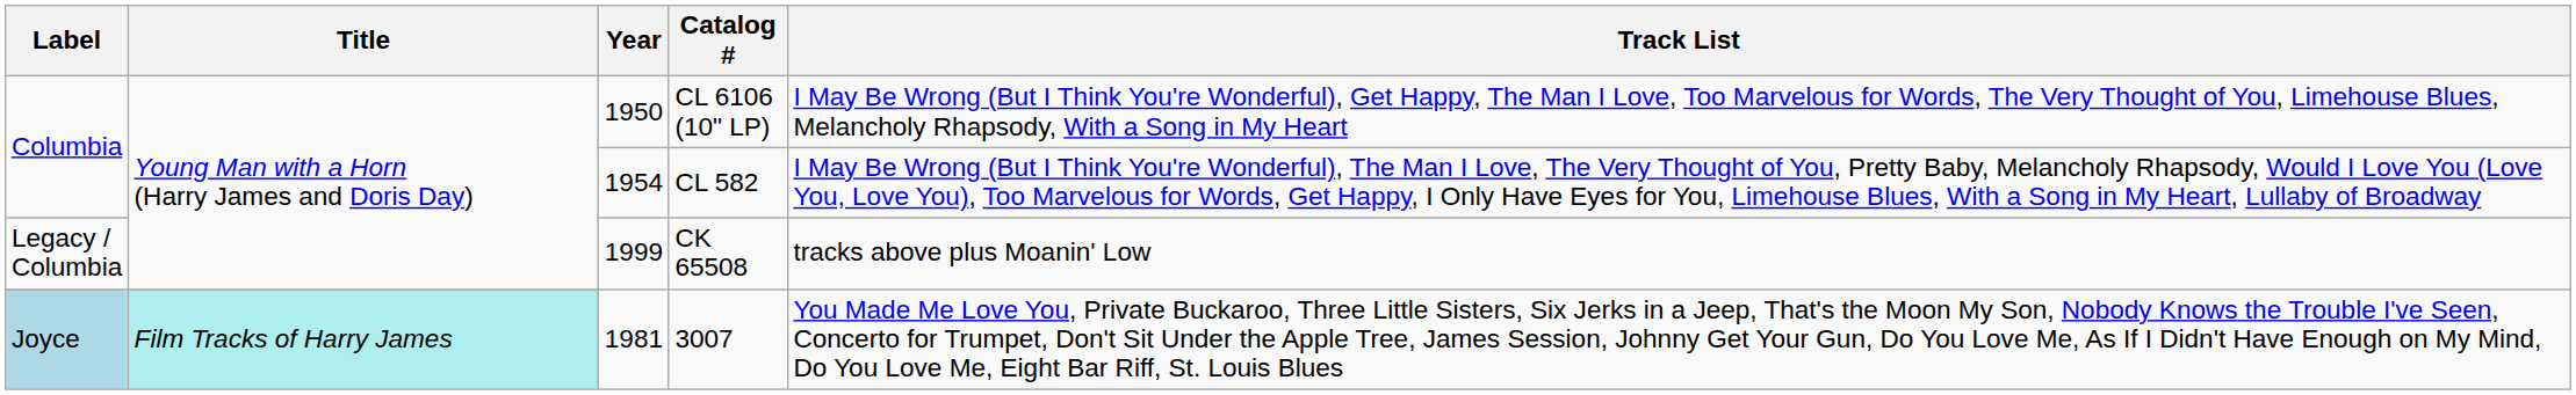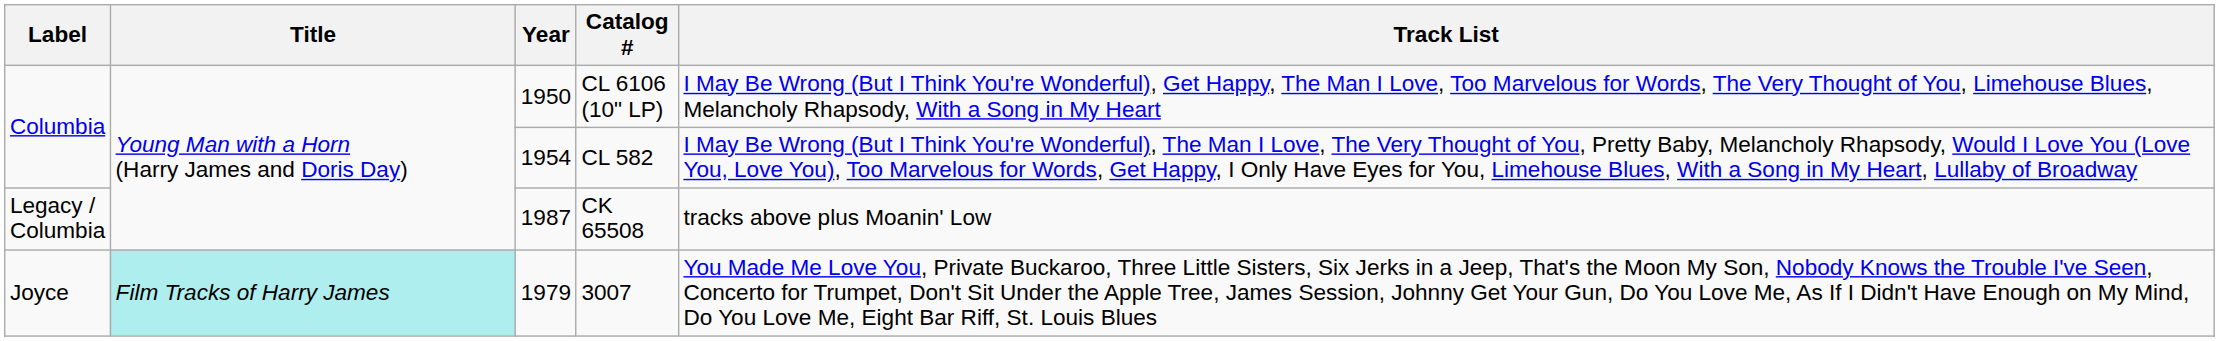 <table class="wikitable sortable">
 <tr>
 <th scope="col" style="width: 65px;">Label</th>
 <th scope="col" style="width: 280px;">Title</th>
 <th scope="col" style="width: 30px;">Year</th>
 <th scope="col" style="width: 65px;">Catalog #</th>
 <th>Track List</th>
 </tr>
 <tr>
 <td rowspan="2"><a href='#'>Columbia</a></td>
 <td rowspan="3"><em><a href='#'>Young Man with a Horn</a></em><br>(Harry James and <a href='#'>Doris Day</a>)</td>
 <td>1950</td>
 <td>CL 6106<br>(10" LP)</td>
 <td><a href='#'>I May Be Wrong (But I Think You're Wonderful)</a>, <a href='#'>Get Happy</a>, <a href='#'>The Man I Love</a>, <a href='#'>Too Marvelous for Words</a>, <a href='#'>The Very Thought of You</a>, <a href='#'>Limehouse Blues</a>, Melancholy Rhapsody, <a href='#'>With a Song in My Heart</a></td>
 </tr>
 <tr>
 <td>1954</td>
 <td>CL 582</td>
 <td><a href='#'>I May Be Wrong (But I Think You're Wonderful)</a>, <a href='#'>The Man I Love</a>, <a href='#'>The Very Thought of You</a>, Pretty Baby, Melancholy Rhapsody, <a href='#'>Would I Love You (Love You, Love You)</a>, <a href='#'>Too Marvelous for Words</a>, <a href='#'>Get Happy</a>, I Only Have Eyes for You, <a href='#'>Limehouse Blues</a>, <a href='#'>With a Song in My Heart</a>, <a href='#'>Lullaby of Broadway</a></td>
 </tr>
 <tr>
 <td>Legacy / Columbia</td>
-<td>1999</td>
+<td>1987</td>
 <td>CK 65508</td>
 <td>tracks above plus Moanin' Low</td>
 </tr>
 <tr>
-<td style="background: lightblue;">Joyce</td>
+<td>Joyce</td>
 <td style="background: paleturquoise;"><em>Film Tracks of Harry James</em></td>
-<td>1981</td>
+<td>1979</td>
 <td>3007</td>
 <td><a href='#'>You Made Me Love You</a>, Private Buckaroo, Three Little Sisters, Six Jerks in a Jeep, That's the Moon My Son, <a href='#'>Nobody Knows the Trouble I've Seen</a>, Concerto for Trumpet, Don't Sit Under the Apple Tree, James Session, Johnny Get Your Gun, Do You Love Me, As If I Didn't Have Enough on My Mind, Do You Love Me, Eight Bar Riff, St. Louis Blues</td>
 </tr>
 </table>
